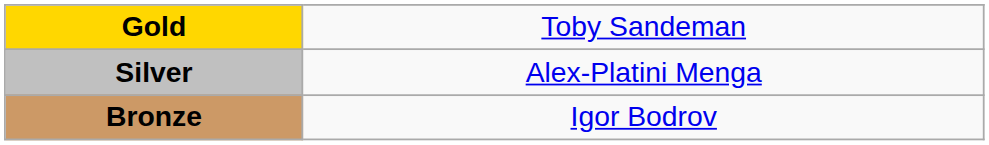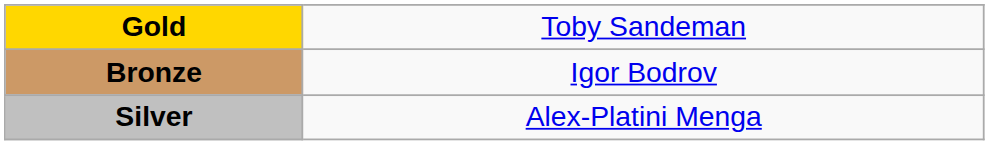 <table class="wikitable" style="text-align:center; " width="35%">
 <tr>
 <td bgcolor="gold"><strong>Gold</strong></td>
 <td><a href='#'>Toby Sandeman</a><br>  <small><em></em></small></td>
 </tr>
 <tr>
+<td bgcolor="CC9966"><strong>Bronze</strong></td>
+<td><a href='#'>Igor Bodrov</a><br>  <small><em></em></small></td>
+</tr>
+<tr>
 <td bgcolor="silver"><strong>Silver</strong></td>
 <td><a href='#'>Alex-Platini Menga</a><br>  <small><em></em></small></td>
 </tr>
-<tr>
-<td bgcolor="CC9966"><strong>Bronze</strong></td>
-<td><a href='#'>Igor Bodrov</a><br>  <small><em></em></small></td>
-</tr>
 </table>
